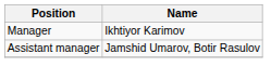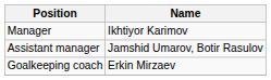 <table class="wikitable">
 <tr>
 <th>Position</th>
 <th>Name</th>
 </tr>
 <tr>
 <td>Manager</td>
 <td> Ikhtiyor Karimov</td>
 </tr>
 <tr>
 <td>Assistant manager</td>
 <td> Jamshid Umarov, Botir Rasulov</td>
 </tr>
 <tr>
+<td>Goalkeeping coach</td>
+<td> Erkin Mirzaev</td>
+</tr>
+<tr>
 </tr>
 </table>
